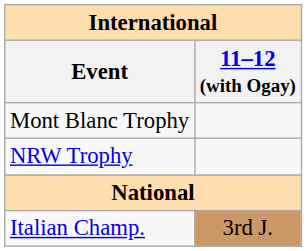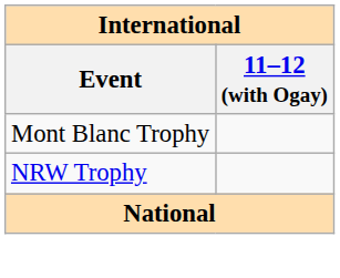 <table class="wikitable" style="text-align:center">
 <tr>
 <th colspan="2" style="background-color: #ffdead; " align="center"><strong>International</strong></th>
 </tr>
 <tr>
 <th>Event</th>
 <th><a href='#'>11–12</a> <br> <small>(with Ogay)</small></th>
 </tr>
 <tr>
 <td align=left>Mont Blanc Trophy</td>
 <td></td>
 </tr>
 <tr>
 <td align=left><a href='#'>NRW Trophy</a></td>
 <td></td>
 </tr>
 <tr>
 <th colspan="2" style="background-color: #ffdead; " align="center"><strong>National</strong></th>
 </tr>
-<tr>
-<td align=left><a href='#'>Italian Champ.</a></td>
-<td bgcolor="cc9966">3rd J.</td>
-</tr>
 </table>
